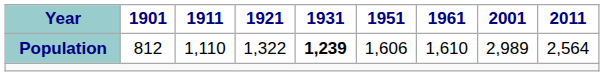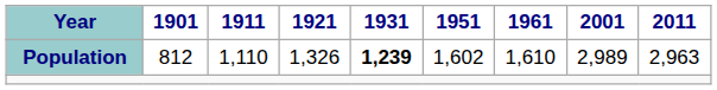 <table class="wikitable" style="margin:1em auto 1em auto; font-size:85%; width:30%; border:0; text-align:center; line-height:120%;">
 <tr>
 <th style="background:#9cc; color:navy; height:17px;">Year</th>
 <th style="background:#fff; color:navy;">1901</th>
 <th style="background:#fff; color:navy;">1911</th>
 <th style="background:#fff; color:navy;">1921</th>
 <th style="background:#fff; color:navy;">1931</th>
 <th style="background:#fff; color:navy;">1951</th>
 <th style="background:#fff; color:navy;">1961</th>
 <th style="background:#fff; color:navy;">2001</th>
 <th style="background:#fff; color:navy;">2011</th>
 </tr>
 <tr style="text-align:center;">
 <th style="background:#9cc; color:navy; height:17px;">Population</th>
 <td style="background:#fff; color:black;">812</td>
 <td style="background:#fff; color:black;">1,110</td>
-<td style="background:#fff; color:black;">1,322</td>
+<td style="background:#fff; color:black;">1,326</td>
 <td style="background:#fff; color:black;"><strong>1,239</strong></td>
-<td style="background:#fff; color:black;">1,606</td>
+<td style="background:#fff; color:black;">1,602</td>
 <td style="background:#fff; color:black;">1,610</td>
 <td style="background:#fff; color:black;">2,989</td>
-<td style="background:#fff; color:black;">2,564</td>
+<td style="background:#fff; color:black;">2,963</td>
 </tr>
 <tr>
 <td colspan="22" style="text-align:center;font-size:90%;"></td>
 </tr>
 </table>
